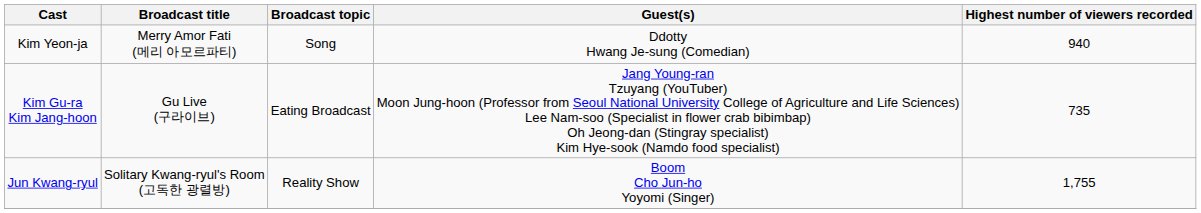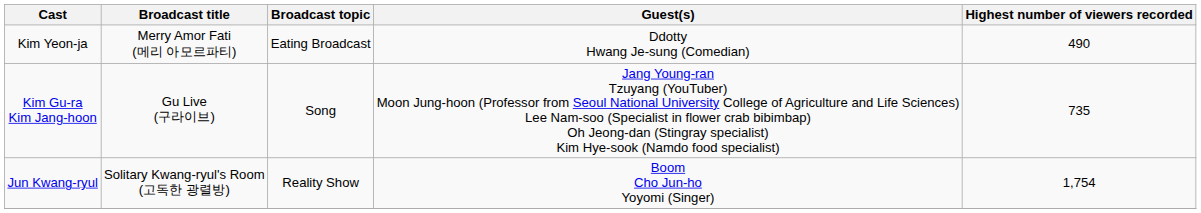 <table class="wikitable" style="text-align:center">
 <tr>
 <th>Cast</th>
 <th>Broadcast title</th>
 <th>Broadcast topic</th>
 <th>Guest(s)</th>
 <th>Highest number of viewers recorded</th>
 </tr>
 <tr>
 <td>Kim Yeon-ja</td>
 <td>Merry Amor Fati<br>(메리 아모르파티)</td>
-<td>Song</td>
+<td>Eating Broadcast</td>
 <td>Ddotty<br>Hwang Je-sung (Comedian)</td>
-<td>940</td>
+<td>490</td>
 </tr>
 <tr>
 <td><a href='#'>Kim Gu-ra</a><br><a href='#'>Kim Jang-hoon</a></td>
 <td>Gu Live<br>(구라이브)</td>
-<td>Eating Broadcast</td>
+<td>Song</td>
 <td><a href='#'>Jang Young-ran</a><br>Tzuyang (YouTuber)<br>Moon Jung-hoon (Professor from <a href='#'>Seoul National University</a> College of Agriculture and Life Sciences)<br>Lee Nam-soo (Specialist in flower crab bibimbap)<br>Oh Jeong-dan (Stingray specialist)<br>Kim Hye-sook (Namdo food specialist)</td>
 <td>735</td>
 </tr>
 <tr>
 <td><a href='#'>Jun Kwang-ryul</a></td>
 <td>Solitary Kwang-ryul's Room<br>(고독한 광렬방)</td>
 <td>Reality Show</td>
 <td><a href='#'>Boom</a><br><a href='#'>Cho Jun-ho</a><br>Yoyomi (Singer)</td>
-<td>1,755</td>
+<td>1,754</td>
 </tr>
 <tr>
 </tr>
 </table>
